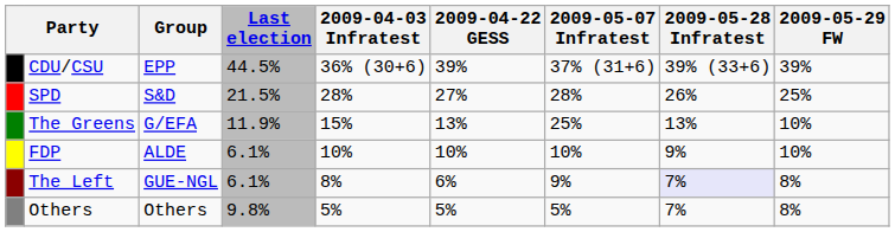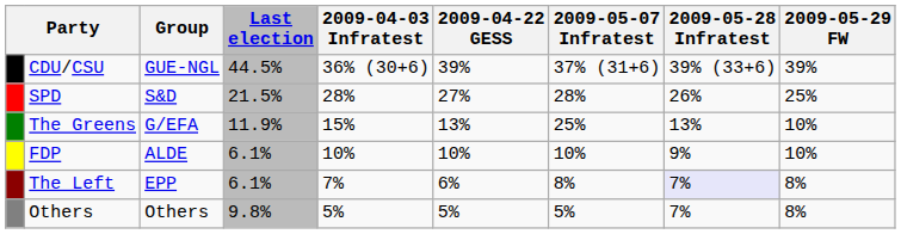 <table class="wikitable" style="font-size: 95%">
 <tr>
 <th colspan=2>Party</th>
 <th>Group</th>
 <td style="background:#bbb; text-align:center;"><strong><a href='#'>Last<br>election</a></strong></td>
 <th>2009-04-03<br>Infratest</th>
 <th>2009-04-22<br>GESS</th>
 <th>2009-05-07<br>Infratest</th>
 <th>2009-05-28<br>Infratest</th>
 <th>2009-05-29<br>FW</th>
 </tr>
 <tr>
 <td bgcolor=black> </td>
 <td><a href='#'>CDU</a>/<a href='#'>CSU</a></td>
-<td><a href='#'>EPP</a></td>
+<td><a href='#'>GUE-NGL</a></td>
 <td style="background:#bbb;">44.5%</td>
 <td>36% (30+6)</td>
 <td>39%</td>
 <td>37% (31+6)</td>
 <td>39% (33+6)</td>
 <td>39%</td>
 </tr>
 <tr>
 <td bgcolor=red> </td>
 <td><a href='#'>SPD</a></td>
 <td><a href='#'>S&D</a></td>
 <td style="background:#bbb;">21.5%</td>
 <td>28%</td>
 <td>27%</td>
 <td>28%</td>
 <td>26%</td>
 <td>25%</td>
 </tr>
 <tr>
 <td bgcolor=green> </td>
 <td><a href='#'>The Greens</a></td>
 <td><a href='#'>G/EFA</a></td>
 <td style="background:#bbb;">11.9%</td>
 <td>15%</td>
 <td>13%</td>
 <td>25%</td>
 <td>13%</td>
 <td>10%</td>
 </tr>
 <tr>
 <td style="background:yellow;"> </td>
 <td><a href='#'>FDP</a></td>
 <td><a href='#'>ALDE</a></td>
 <td style="background:#bbb;">6.1%</td>
 <td>10%</td>
 <td>10%</td>
 <td>10%</td>
 <td>9%</td>
 <td>10%</td>
 </tr>
 <tr>
 <td style="background:darkred;"> </td>
 <td><a href='#'>The Left</a></td>
-<td><a href='#'>GUE-NGL</a></td>
+<td><a href='#'>EPP</a></td>
 <td style="background:#bbb;">6.1%</td>
+<td>7%</td>
+<td>6%</td>
 <td>8%</td>
-<td>6%</td>
-<td>9%</td>
 <td style="background: lavender;">7%</td>
 <td>8%</td>
 </tr>
 <tr>
 <td bgcolor=grey> </td>
 <td>Others</td>
 <td>Others</td>
 <td style="background:#bbb;">9.8%</td>
 <td>5%</td>
 <td>5%</td>
 <td>5%</td>
 <td>7%</td>
 <td>8%</td>
 </tr>
 </table>
